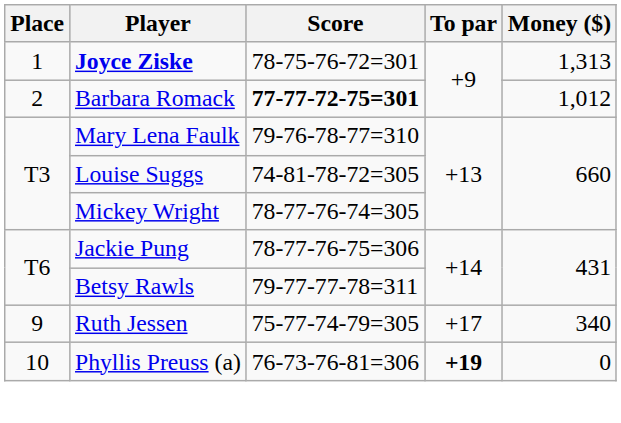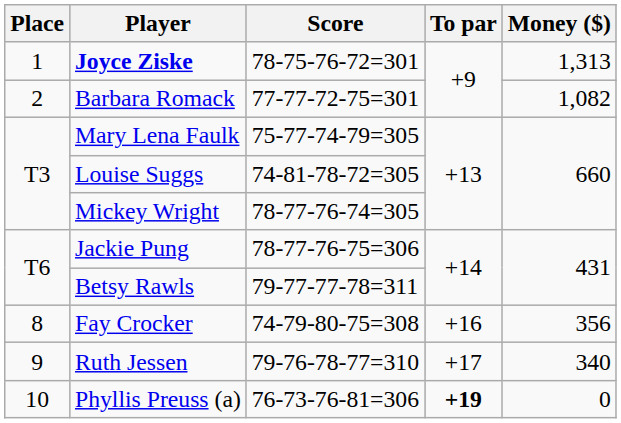 <table class="wikitable">
 <tr>
 <th>Place</th>
 <th>Player</th>
 <th>Score</th>
 <th>To par</th>
 <th>Money ($)</th>
 </tr>
 <tr>
 <td align=center>1</td>
 <td> <strong><a href='#'>Joyce Ziske</a></strong></td>
 <td>78-75-76-72=301</td>
 <td align=center rowspan=2>+9</td>
 <td align=right>1,313</td>
 </tr>
 <tr>
 <td align=center>2</td>
 <td> <a href='#'>Barbara Romack</a></td>
-<td><strong>77-77-72-75=301</strong></td>
-<td align=right>1,012</td>
+<td>77-77-72-75=301</td>
+<td align=right>1,082</td>
 </tr>
 <tr>
 <td align=center rowspan=3>T3</td>
 <td> <a href='#'>Mary Lena Faulk</a></td>
-<td>79-76-78-77=310</td>
+<td>75-77-74-79=305</td>
 <td align=center rowspan=3>+13</td>
 <td align=right rowspan=3>660</td>
 </tr>
 <tr>
 <td> <a href='#'>Louise Suggs</a></td>
 <td>74-81-78-72=305</td>
 </tr>
 <tr>
 <td> <a href='#'>Mickey Wright</a></td>
 <td>78-77-76-74=305</td>
 </tr>
 <tr>
 <td align=center rowspan=2>T6</td>
 <td> <a href='#'>Jackie Pung</a></td>
 <td>78-77-76-75=306</td>
 <td align=center rowspan=2>+14</td>
 <td align=right rowspan=2>431</td>
 </tr>
 <tr>
 <td> <a href='#'>Betsy Rawls</a></td>
 <td>79-77-77-78=311</td>
 </tr>
 <tr>
+<td align=center>8</td>
+<td> <a href='#'>Fay Crocker</a></td>
+<td>74-79-80-75=308</td>
+<td align=center>+16</td>
+<td align=right>356</td>
+</tr>
+<tr>
 <td align=center>9</td>
 <td> <a href='#'>Ruth Jessen</a></td>
-<td>75-77-74-79=305</td>
+<td>79-76-78-77=310</td>
 <td align=center>+17</td>
 <td align=right>340</td>
 </tr>
 <tr>
 <td align=center>10</td>
 <td> <a href='#'>Phyllis Preuss</a> (a)</td>
 <td>76-73-76-81=306</td>
 <td align=center><strong>+19</strong></td>
 <td align=right>0</td>
 </tr>
 </table>
